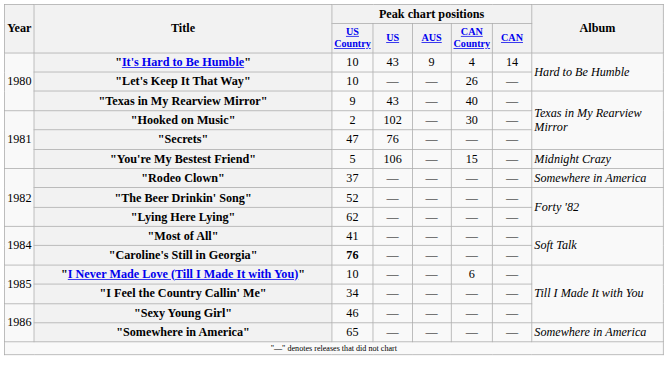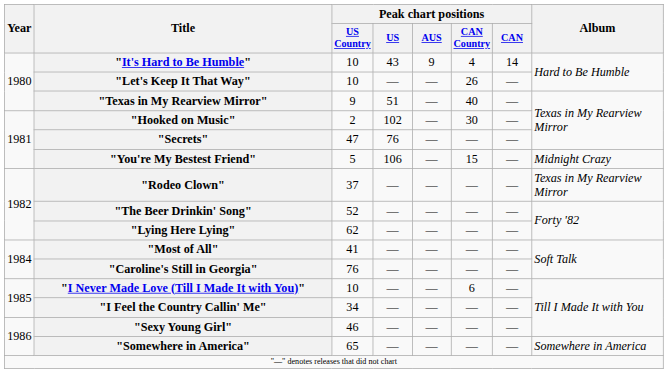 <table class="wikitable plainrowheaders" style=text-align:center;>
 <tr>
 <th scope="col" rowspan="2">Year</th>
 <th scope="col" rowspan="2" style="width:24em;">Title</th>
 <th scope="col" colspan="5">Peak chart positions</th>
 <th scope="col" rowspan="2">Album</th>
 </tr>
 <tr style="font-size:smaller;">
 <th width="45"><a href='#'>US Country</a><br></th>
 <th width="45"><a href='#'>US</a><br></th>
 <th width="45"><a href='#'>AUS</a><br></th>
 <th width="45"><a href='#'>CAN Country</a></th>
 <th width="45"><a href='#'>CAN</a></th>
 </tr>
 <tr>
 <td rowspan="3">1980</td>
 <th scope="row">"<a href='#'>It's Hard to Be Humble</a>"</th>
 <td>10</td>
 <td>43</td>
 <td>9</td>
 <td>4</td>
 <td>14</td>
 <td align="left" rowspan="2"><em>Hard to Be Humble</em></td>
 </tr>
 <tr>
 <th scope="row">"Let's Keep It That Way"</th>
 <td>10</td>
 <td>—</td>
 <td>—</td>
 <td>26</td>
 <td>—</td>
 </tr>
 <tr>
 <th scope="row">"Texas in My Rearview Mirror"</th>
 <td>9</td>
-<td>43</td>
+<td>51</td>
 <td>—</td>
 <td>40</td>
 <td>—</td>
 <td align="left" rowspan="3"><em>Texas in My Rearview Mirror</em></td>
 </tr>
 <tr>
 <td rowspan=3>1981</td>
 <th scope="row">"Hooked on Music"</th>
 <td>2</td>
 <td>102</td>
 <td>—</td>
 <td>30</td>
 <td>—</td>
 </tr>
 <tr>
 <th scope="row">"Secrets"</th>
 <td>47</td>
 <td>76</td>
 <td>—</td>
 <td>—</td>
 <td>—</td>
 </tr>
 <tr>
 <th scope="row">"You're My Bestest Friend"</th>
 <td>5</td>
 <td>106</td>
 <td>—</td>
 <td>15</td>
 <td>—</td>
 <td align="left"><em>Midnight Crazy</em></td>
 </tr>
 <tr>
 <td rowspan="3">1982</td>
 <th scope="row">"Rodeo Clown"</th>
 <td>37</td>
 <td>—</td>
 <td>—</td>
 <td>—</td>
 <td>—</td>
-<td align="left"><em>Somewhere in America</em></td>
+<td align="left"><em>Texas in My Rearview Mirror</em></td>
 </tr>
 <tr>
 <th scope="row">"The Beer Drinkin' Song"</th>
 <td>52</td>
 <td>—</td>
 <td>—</td>
 <td>—</td>
 <td>—</td>
 <td align="left" rowspan="2"><em>Forty '82</em></td>
 </tr>
 <tr>
 <th scope="row">"Lying Here Lying"</th>
 <td>62</td>
 <td>—</td>
 <td>—</td>
 <td>—</td>
 <td>—</td>
 </tr>
 <tr>
 <td rowspan=2>1984</td>
 <th scope="row">"Most of All"</th>
 <td>41</td>
 <td>—</td>
 <td>—</td>
 <td>—</td>
 <td>—</td>
 <td align="left" rowspan="2"><em>Soft Talk</em></td>
 </tr>
 <tr>
 <th scope="row">"Caroline's Still in Georgia"</th>
-<td><strong>76</strong></td>
+<td>76</td>
 <td>—</td>
 <td>—</td>
 <td>—</td>
 <td>—</td>
 </tr>
 <tr>
 <td rowspan="2">1985</td>
 <th scope="row">"<a href='#'>I Never Made Love (Till I Made It with You)</a>"</th>
 <td>10</td>
 <td>—</td>
 <td>—</td>
 <td>6</td>
 <td>—</td>
 <td align="left" rowspan="3"><em>Till I Made It with You</em></td>
 </tr>
 <tr>
 <th scope="row">"I Feel the Country Callin' Me"</th>
 <td>34</td>
 <td>—</td>
 <td>—</td>
 <td>—</td>
 <td>—</td>
 </tr>
 <tr>
 <td rowspan=2>1986</td>
 <th scope="row">"Sexy Young Girl"</th>
 <td>46</td>
 <td>—</td>
 <td>—</td>
 <td>—</td>
 <td>—</td>
 </tr>
 <tr>
 <th scope="row">"Somewhere in America"</th>
 <td>65</td>
 <td>—</td>
 <td>—</td>
 <td>—</td>
 <td>—</td>
 <td align="left"><em>Somewhere in America</em></td>
 </tr>
 <tr>
 <td colspan="8" style="font-size:8pt">"—" denotes releases that did not chart</td>
 </tr>
 </table>
